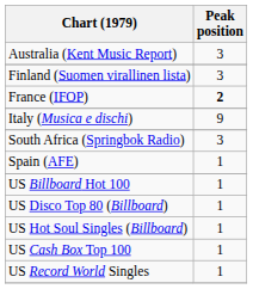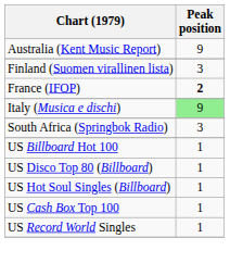 <table class="wikitable sortable">
 <tr>
 <th>Chart (1979)</th>
 <th>Peak<br>position</th>
 </tr>
 <tr>
 <td>Australia (<a href='#'>Kent Music Report</a>)</td>
-<td align="center">3</td>
+<td align="center">9</td>
 </tr>
 <tr>
 </tr>
 <tr>
 </tr>
 <tr>
 </tr>
 <tr>
 </tr>
 <tr>
 </tr>
 <tr>
 <td>Finland (<a href='#'>Suomen virallinen lista</a>)</td>
 <td align="center">3</td>
 </tr>
 <tr>
 <td>France (<a href='#'>IFOP</a>)</td>
 <td align="center"><strong>2</strong></td>
 </tr>
 <tr>
 </tr>
 <tr>
 <td>Italy (<em><a href='#'>Musica e dischi</a></em>)</td>
-<td align="center">9</td>
+<td align="center" style="background: lightgreen;">9</td>
 </tr>
 <tr>
 </tr>
 <tr>
 </tr>
 <tr>
 </tr>
 <tr>
 </tr>
 <tr>
 <td>South Africa (<a href='#'>Springbok Radio</a>)</td>
 <td align="center">3</td>
-</tr>
-<tr>
-<td>Spain (<a href='#'>AFE</a>)</td>
-<td align="center">1</td>
 </tr>
 <tr>
 </tr>
 <tr>
 </tr>
 <tr>
 </tr>
 <tr>
 <td>US <a href='#'><em>Billboard</em> Hot 100</a></td>
 <td align="center">1</td>
 </tr>
 <tr>
 <td>US <a href='#'>Disco Top 80</a> (<em><a href='#'>Billboard</a></em>)</td>
 <td align="center">1</td>
 </tr>
 <tr>
 <td>US <a href='#'>Hot Soul Singles</a> (<em><a href='#'>Billboard</a></em>)</td>
 <td align="center">1</td>
 </tr>
 <tr>
 <td>US <a href='#'><em>Cash Box</em> Top 100</a></td>
 <td align="center">1</td>
 </tr>
 <tr>
 <td>US <em><a href='#'>Record World</a></em> Singles</td>
 <td align="center">1</td>
 </tr>
 <tr>
 </tr>
 </table>
